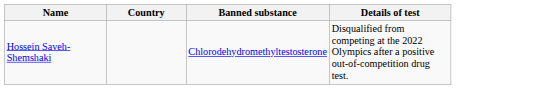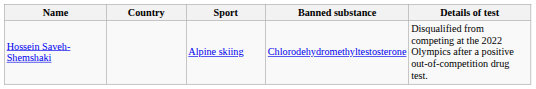 <table class="wikitable sortable"  style="font-size:98%; font-size:98%;">
 <tr>
 <th style="width:150px;">Name</th>
 <th style="width:115px;">Country</th>
+<th style="width:115px;">Sport</th>
 <th style="width:180px;">Banned substance</th>
 <th style="width:180px;">Details of test</th>
 </tr>
 <tr>
 <td><a href='#'>Hossein Saveh-Shemshaki</a></td>
 <td></td>
+<td><a href='#'>Alpine skiing</a></td>
 <td><a href='#'>Chlorodehydromethyltestosterone</a></td>
 <td>Disqualified from competing at the 2022 Olympics after a positive out-of-competition drug test.</td>
 </tr>
 </table>
